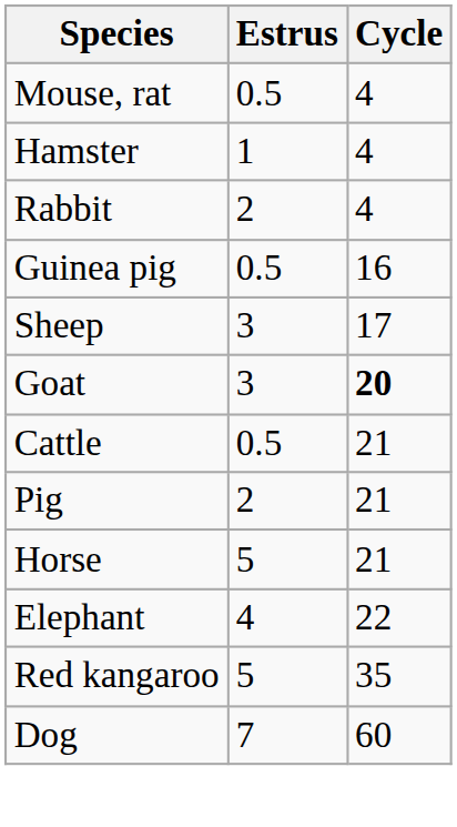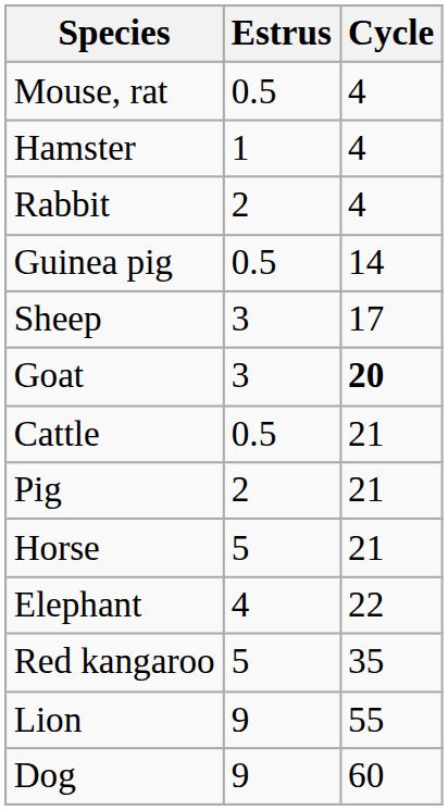 <table class="wikitable">
 <tr>
 <th>Species</th>
 <th>Estrus</th>
 <th>Cycle</th>
 </tr>
 <tr>
 <td>Mouse, rat</td>
 <td>0.5</td>
 <td>4</td>
 </tr>
 <tr>
 <td>Hamster</td>
 <td>1</td>
 <td>4</td>
 </tr>
 <tr>
 <td>Rabbit</td>
 <td>2</td>
 <td>4</td>
 </tr>
 <tr>
 <td>Guinea pig</td>
 <td>0.5</td>
-<td>16</td>
+<td>14</td>
 </tr>
 <tr>
 <td>Sheep</td>
 <td>3</td>
 <td>17</td>
 </tr>
 <tr>
 <td>Goat</td>
 <td>3</td>
 <td><strong>20</strong></td>
 </tr>
 <tr>
 <td>Cattle</td>
 <td>0.5</td>
 <td>21</td>
 </tr>
 <tr>
 <td>Pig</td>
 <td>2</td>
 <td>21</td>
 </tr>
 <tr>
 <td>Horse</td>
 <td>5</td>
 <td>21</td>
 </tr>
 <tr>
 <td>Elephant</td>
 <td>4</td>
 <td>22</td>
 </tr>
 <tr>
 <td>Red kangaroo</td>
 <td>5</td>
 <td>35</td>
 </tr>
 <tr>
+<td>Lion</td>
+<td>9</td>
+<td>55</td>
+</tr>
+<tr>
 <td>Dog</td>
-<td>7</td>
+<td>9</td>
 <td>60</td>
 </tr>
 </table>
